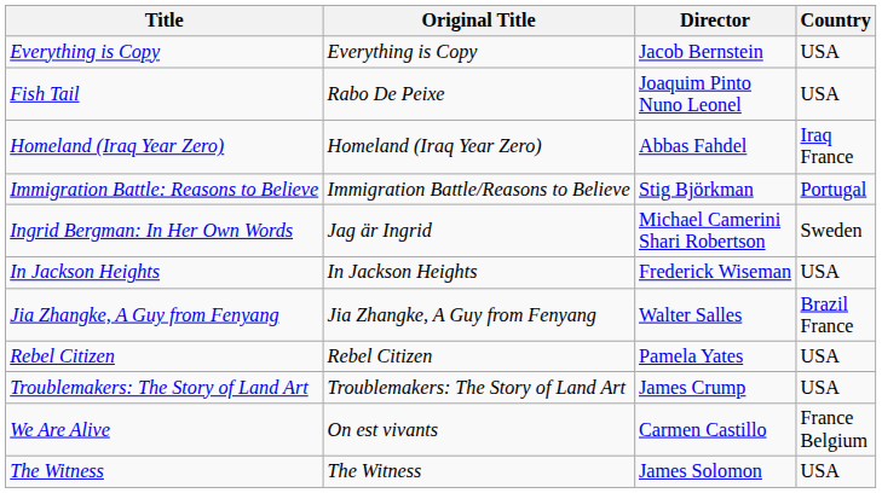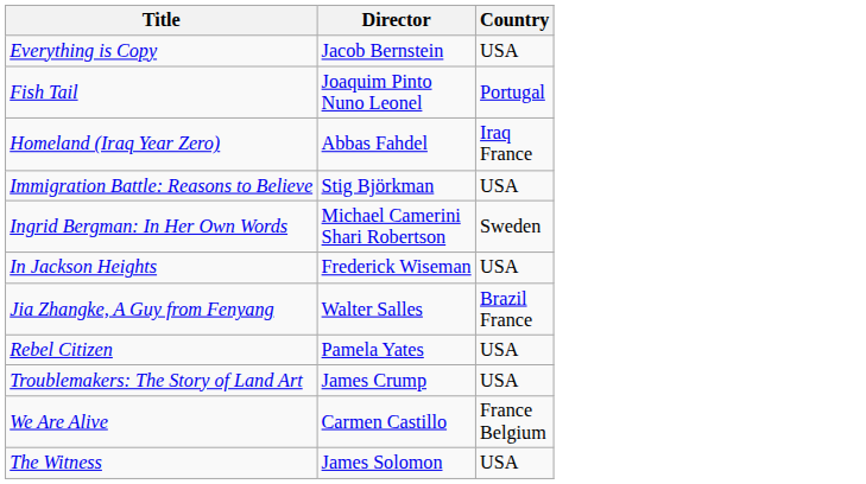 <table class="wikitable">
 <tr>
 <th>Title</th>
-<th>Original Title</th>
 <th>Director</th>
 <th>Country</th>
 </tr>
 <tr>
 <td><em><a href='#'>Everything is Copy</a></em></td>
-<td><em>Everything is Copy</em></td>
 <td><a href='#'>Jacob Bernstein</a></td>
 <td>USA</td>
 </tr>
 <tr>
 <td><em><a href='#'>Fish Tail</a></em></td>
-<td><em>Rabo De Peixe</em></td>
 <td><a href='#'>Joaquim Pinto</a><br><a href='#'>Nuno Leonel</a></td>
-<td>USA</td>
+<td><a href='#'>Portugal</a></td>
 </tr>
 <tr>
 <td><em><a href='#'>Homeland (Iraq Year Zero)</a></em></td>
-<td><em>Homeland (Iraq Year Zero)</em></td>
 <td><a href='#'>Abbas Fahdel</a></td>
 <td><a href='#'>Iraq</a><br>France</td>
 </tr>
 <tr>
 <td><em><a href='#'>Immigration Battle: Reasons to Believe</a></em></td>
-<td><em>Immigration Battle/Reasons to Believe</em></td>
 <td><a href='#'>Stig Björkman</a></td>
-<td><a href='#'>Portugal</a></td>
+<td>USA</td>
 </tr>
 <tr>
 <td><em><a href='#'>Ingrid Bergman: In Her Own Words</a></em></td>
-<td><em>Jag är Ingrid</em></td>
 <td><a href='#'>Michael Camerini</a><br><a href='#'>Shari Robertson</a></td>
 <td>Sweden</td>
 </tr>
 <tr>
 <td><em><a href='#'>In Jackson Heights</a></em></td>
-<td><em>In Jackson Heights</em></td>
 <td><a href='#'>Frederick Wiseman</a></td>
 <td>USA</td>
 </tr>
 <tr>
 <td><em><a href='#'>Jia Zhangke, A Guy from Fenyang</a></em></td>
-<td><em>Jia Zhangke, A Guy from Fenyang</em></td>
 <td><a href='#'>Walter Salles</a></td>
 <td><a href='#'>Brazil</a><br>France</td>
 </tr>
 <tr>
 <td><em><a href='#'>Rebel Citizen</a></em></td>
-<td><em>Rebel Citizen</em></td>
 <td><a href='#'>Pamela Yates</a></td>
 <td>USA</td>
 </tr>
 <tr>
 <td><em><a href='#'>Troublemakers: The Story of Land Art</a></em></td>
-<td><em>Troublemakers: The Story of Land Art</em></td>
 <td><a href='#'>James Crump</a></td>
 <td>USA</td>
 </tr>
 <tr>
 <td><em><a href='#'>We Are Alive</a></em></td>
-<td><em>On est vivants</em></td>
 <td><a href='#'>Carmen Castillo</a></td>
 <td>France<br>Belgium</td>
 </tr>
 <tr>
 <td><em><a href='#'>The Witness</a></em></td>
-<td><em>The Witness</em></td>
 <td><a href='#'>James Solomon</a></td>
 <td>USA</td>
 </tr>
 </table>
